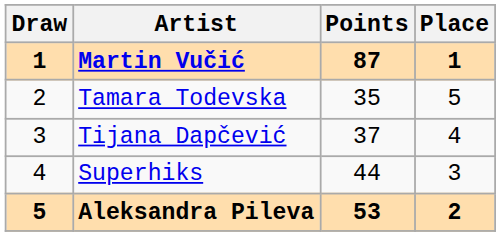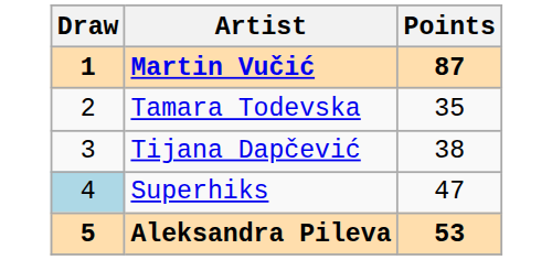 <table class="sortable wikitable" style="margin: 1em auto 1em auto; text-align:center">
 <tr>
 <th>Draw</th>
 <th>Artist</th>
 <th>Points</th>
-<th>Place</th>
 </tr>
 <tr style="font-weight:bold;background:navajowhite;">
 <td>1</td>
 <td align="left"><a href='#'>Martin Vučić</a></td>
 <td>87</td>
-<td>1</td>
 </tr>
 <tr>
 <td>2</td>
 <td align="left"><a href='#'>Tamara Todevska</a></td>
 <td>35</td>
-<td>5</td>
 </tr>
 <tr>
 <td>3</td>
 <td align="left"><a href='#'>Tijana Dapčević</a></td>
-<td>37</td>
-<td>4</td>
+<td>38</td>
 </tr>
 <tr>
-<td>4</td>
+<td style="background: lightblue;">4</td>
 <td align="left"><a href='#'>Superhiks</a></td>
-<td>44</td>
-<td>3</td>
+<td>47</td>
 </tr>
 <tr style="font-weight:bold;background:navajowhite;">
 <td>5</td>
 <td align="left">Aleksandra Pileva</td>
 <td>53</td>
-<td>2</td>
 </tr>
 </table>
